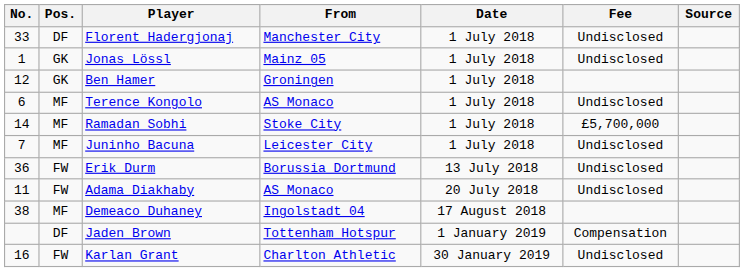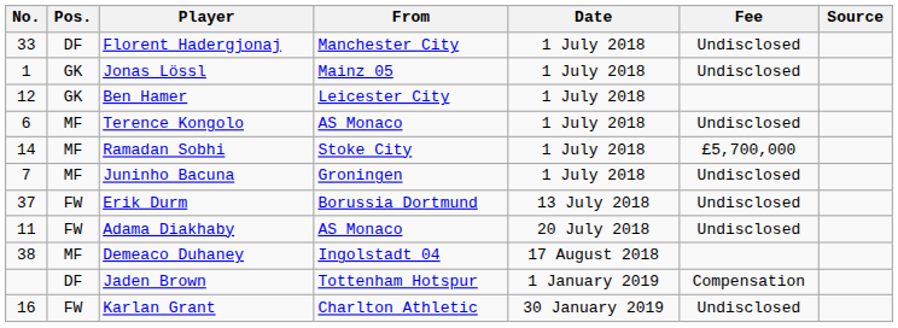 <table class="wikitable" style="text-align:center; font-size:90%; width:75%;">
 <tr>
 <th>No.</th>
 <th>Pos.</th>
 <th>Player</th>
 <th>From</th>
 <th>Date</th>
 <th>Fee</th>
 <th>Source</th>
 </tr>
 <tr>
 <td>33</td>
 <td>DF</td>
 <td align=left> <a href='#'>Florent Hadergjonaj</a></td>
 <td align=left> <a href='#'>Manchester City</a></td>
 <td>1 July 2018</td>
 <td>Undisclosed</td>
 <td></td>
 </tr>
 <tr>
 <td>1</td>
 <td>GK</td>
 <td align=left> <a href='#'>Jonas Lössl</a></td>
 <td align=left> <a href='#'>Mainz 05</a></td>
 <td>1 July 2018</td>
 <td>Undisclosed</td>
 <td></td>
 </tr>
 <tr>
 <td>12</td>
 <td>GK</td>
 <td align=left> <a href='#'>Ben Hamer</a></td>
-<td align=left> <a href='#'>Groningen</a></td>
+<td align=left> <a href='#'>Leicester City</a></td>
 <td>1 July 2018</td>
 <td></td>
 <td></td>
 </tr>
 <tr>
 <td>6</td>
 <td>MF</td>
 <td align=left> <a href='#'>Terence Kongolo</a></td>
 <td align=left> <a href='#'>AS Monaco</a></td>
 <td>1 July 2018</td>
 <td>Undisclosed</td>
 <td></td>
 </tr>
 <tr>
 <td>14</td>
 <td>MF</td>
 <td align=left> <a href='#'>Ramadan Sobhi</a></td>
 <td align=left> <a href='#'>Stoke City</a></td>
 <td>1 July 2018</td>
 <td>£5,700,000</td>
 <td></td>
 </tr>
 <tr>
 <td>7</td>
 <td>MF</td>
 <td align=left> <a href='#'>Juninho Bacuna</a></td>
-<td align=left> <a href='#'>Leicester City</a></td>
+<td align=left> <a href='#'>Groningen</a></td>
 <td>1 July 2018</td>
 <td>Undisclosed</td>
 <td></td>
 </tr>
 <tr>
-<td>36</td>
+<td>37</td>
 <td>FW</td>
 <td align=left> <a href='#'>Erik Durm</a></td>
 <td align=left> <a href='#'>Borussia Dortmund</a></td>
 <td>13 July 2018</td>
 <td>Undisclosed</td>
 <td></td>
 </tr>
 <tr>
 <td>11</td>
 <td>FW</td>
 <td align=left> <a href='#'>Adama Diakhaby</a></td>
 <td align=left> <a href='#'>AS Monaco</a></td>
 <td>20 July 2018</td>
 <td>Undisclosed</td>
 <td></td>
 </tr>
 <tr>
 <td>38</td>
 <td>MF</td>
 <td align=left> <a href='#'>Demeaco Duhaney</a></td>
 <td align=left> <a href='#'>Ingolstadt 04</a></td>
 <td>17 August 2018</td>
 <td></td>
 <td></td>
 </tr>
 <tr>
 <td></td>
 <td>DF</td>
 <td align=left> <a href='#'>Jaden Brown</a></td>
 <td align=left> <a href='#'>Tottenham Hotspur</a></td>
 <td>1 January 2019</td>
 <td>Compensation</td>
 <td></td>
 </tr>
 <tr>
 <td>16</td>
 <td>FW</td>
 <td align=left> <a href='#'>Karlan Grant</a></td>
 <td align=left> <a href='#'>Charlton Athletic</a></td>
 <td>30 January 2019</td>
 <td>Undisclosed</td>
 <td></td>
 </tr>
 </table>
